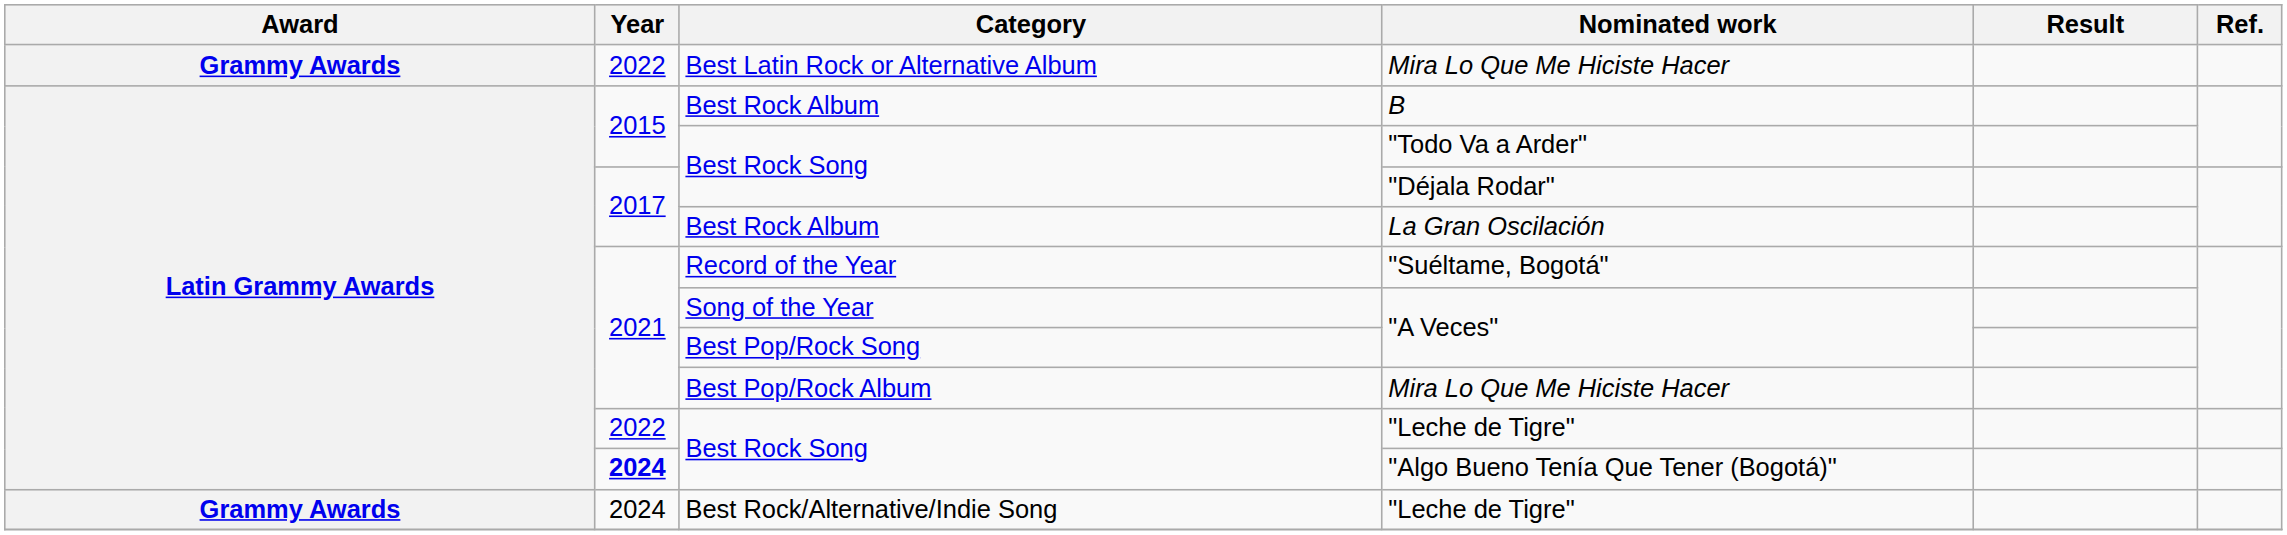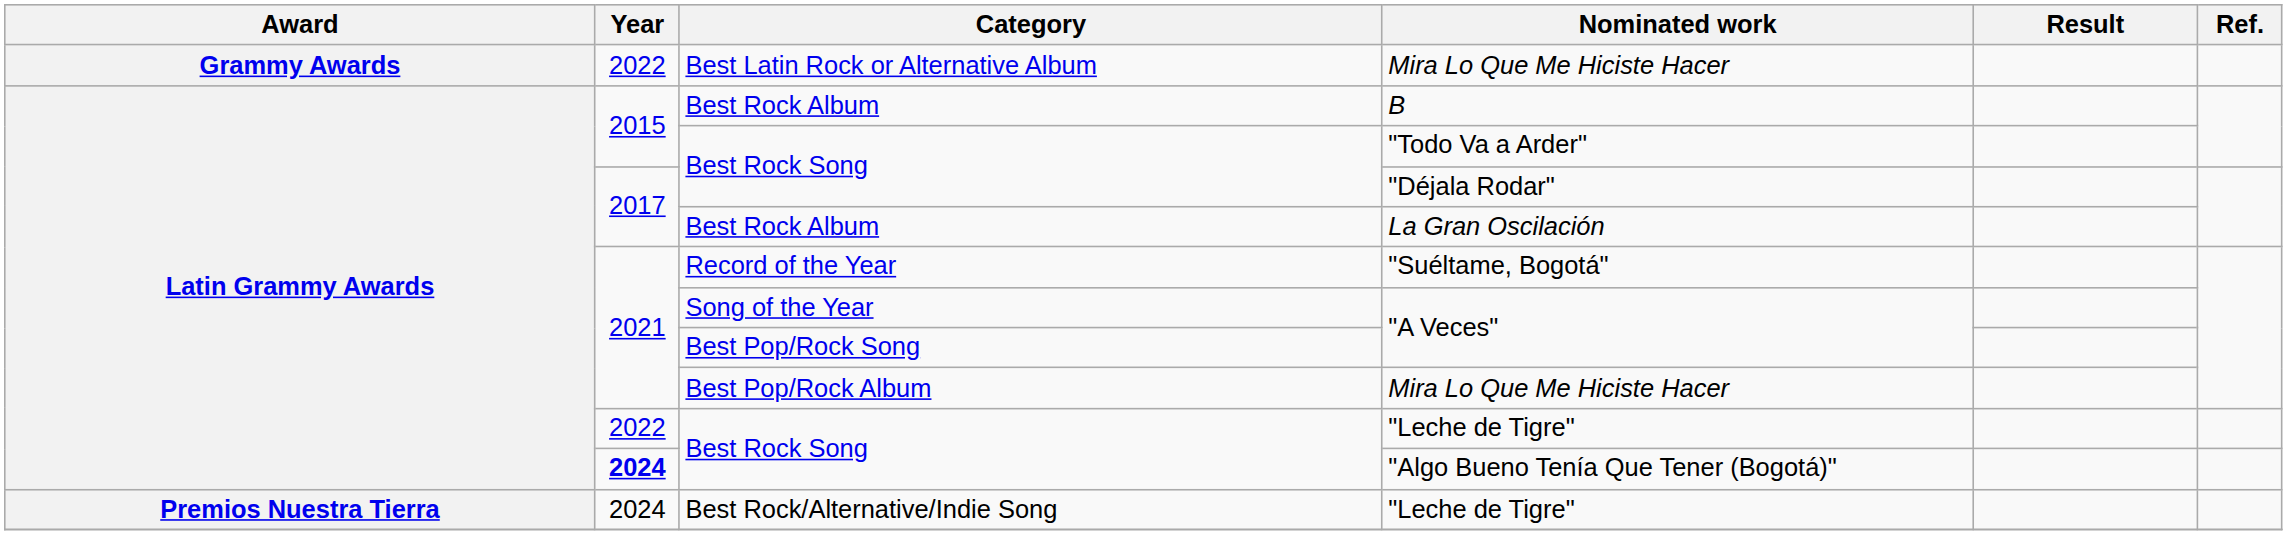 <table class="wikitable sortable plainrowheaders">
 <tr>
 <th style="width:21%;">Award</th>
 <th width=3%>Year</th>
 <th style="width:25%;">Category</th>
 <th style="width:21%;">Nominated work</th>
 <th style="width:8%;">Result</th>
 <th style="width:3%;">Ref.</th>
 </tr>
 <tr>
 <th scope="row"><a href='#'>Grammy Awards</a></th>
 <td style="text-align:center;"><a href='#'>2022</a></td>
 <td><a href='#'>Best Latin Rock or Alternative Album</a></td>
 <td><em>Mira Lo Que Me Hiciste Hacer</em></td>
 <td></td>
 <td></td>
 </tr>
 <tr>
 <th scope="row" rowspan="10"><a href='#'>Latin Grammy Awards</a></th>
 <td rowspan="2" style="text-align:center;"><a href='#'>2015</a></td>
 <td><a href='#'>Best Rock Album</a></td>
 <td><em>B</em></td>
 <td></td>
 <td rowspan="2"></td>
 </tr>
 <tr>
 <td rowspan="2"><a href='#'>Best Rock Song</a></td>
 <td>"Todo Va a Arder"</td>
 <td></td>
 </tr>
 <tr>
 <td rowspan="2" style="text-align:center;"><a href='#'>2017</a></td>
 <td>"Déjala Rodar"</td>
 <td></td>
 <td rowspan="2"></td>
 </tr>
 <tr>
 <td><a href='#'>Best Rock Album</a></td>
 <td><em>La Gran Oscilación</em></td>
 <td></td>
 </tr>
 <tr>
 <td rowspan="4" style="text-align:center;"><a href='#'>2021</a></td>
 <td><a href='#'>Record of the Year</a></td>
 <td>"Suéltame, Bogotá"</td>
 <td></td>
 <td rowspan="4"></td>
 </tr>
 <tr>
 <td><a href='#'>Song of the Year</a></td>
 <td rowspan="2">"A Veces"</td>
 <td></td>
 </tr>
 <tr>
 <td><a href='#'>Best Pop/Rock Song</a></td>
 <td></td>
 </tr>
 <tr>
 <td><a href='#'>Best Pop/Rock Album</a></td>
 <td><em>Mira Lo Que Me Hiciste Hacer</em></td>
 <td></td>
 </tr>
 <tr>
 <td align="center"><a href='#'>2022</a></td>
 <td rowspan="2"><a href='#'>Best Rock Song</a></td>
 <td>"Leche de Tigre"</td>
 <td></td>
 <td></td>
 </tr>
 <tr>
 <td align="center"><strong><a href='#'>2024</a></strong></td>
 <td>"Algo Bueno Tenía Que Tener (Bogotá)"</td>
 <td></td>
 <td align="center"></td>
 </tr>
 <tr>
-<th scope="row"><a href='#'>Grammy Awards</a></th>
+<th scope="row"><a href='#'>Premios Nuestra Tierra</a></th>
 <td align="center">2024</td>
 <td>Best Rock/Alternative/Indie Song</td>
 <td>"Leche de Tigre"</td>
 <td></td>
 <td align="center"></td>
 </tr>
 <tr>
 </tr>
 </table>
